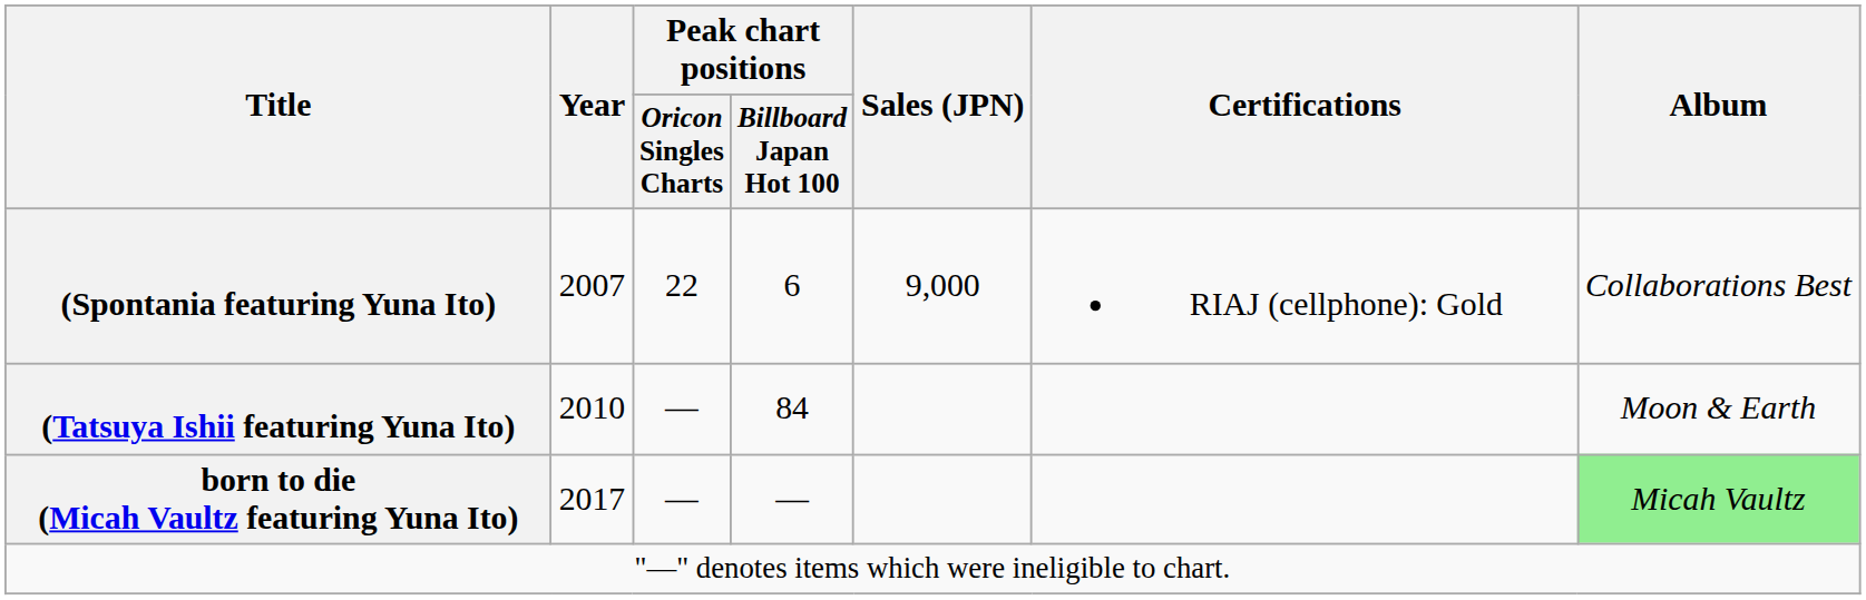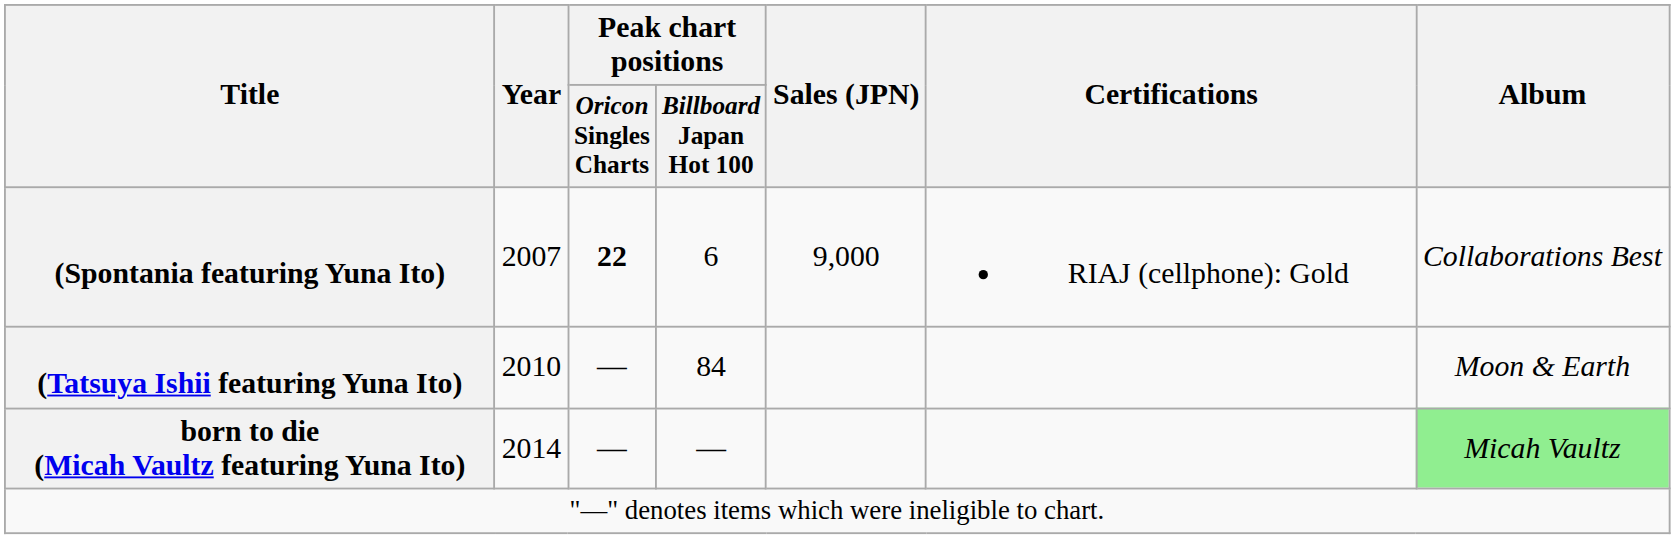 <table class="wikitable plainrowheaders" style="text-align:center;">
 <tr>
 <th scope="col" rowspan="2" style="width:16em;">Title</th>
 <th scope="col" rowspan="2">Year</th>
 <th scope="col" colspan="2">Peak chart positions</th>
 <th scope="col" rowspan="2">Sales (JPN)</th>
 <th scope="col" rowspan="2" style="width:16em;">Certifications</th>
 <th scope="col" rowspan="2">Album</th>
 </tr>
 <tr>
 <th style="width:3em;font-size:85%"><em>Oricon</em> Singles Charts<br></th>
 <th style="width:3em;font-size:85%"><em>Billboard</em> Japan Hot 100<br></th>
 </tr>
 <tr>
 <th scope="row"><br><span>(Spontania featuring Yuna Ito)</span></th>
 <td>2007</td>
-<td>22</td>
+<td><strong>22</strong></td>
 <td>6</td>
 <td>9,000</td>
 <td><br><ul><li>RIAJ <span>(cellphone)</span>: Gold</li></ul></td>
 <td><em>Collaborations Best</em></td>
 </tr>
 <tr>
 <th scope="row"><br><span>(<a href='#'>Tatsuya Ishii</a> featuring Yuna Ito)</span></th>
 <td>2010</td>
 <td>—</td>
 <td>84</td>
 <td></td>
 <td></td>
 <td><em>Moon & Earth</em></td>
 </tr>
 <tr>
 <th scope="row">born to die<br><span>(<a href='#'>Micah Vaultz</a> featuring Yuna Ito)</span></th>
-<td>2017</td>
+<td>2014</td>
 <td>—</td>
 <td>—</td>
 <td></td>
 <td></td>
 <td style="background: lightgreen;"><em>Micah Vaultz</em></td>
 </tr>
 <tr>
 <td colspan="12" align="center" style="font-size:90%;">"—" denotes items which were ineligible to chart.</td>
 </tr>
 </table>
